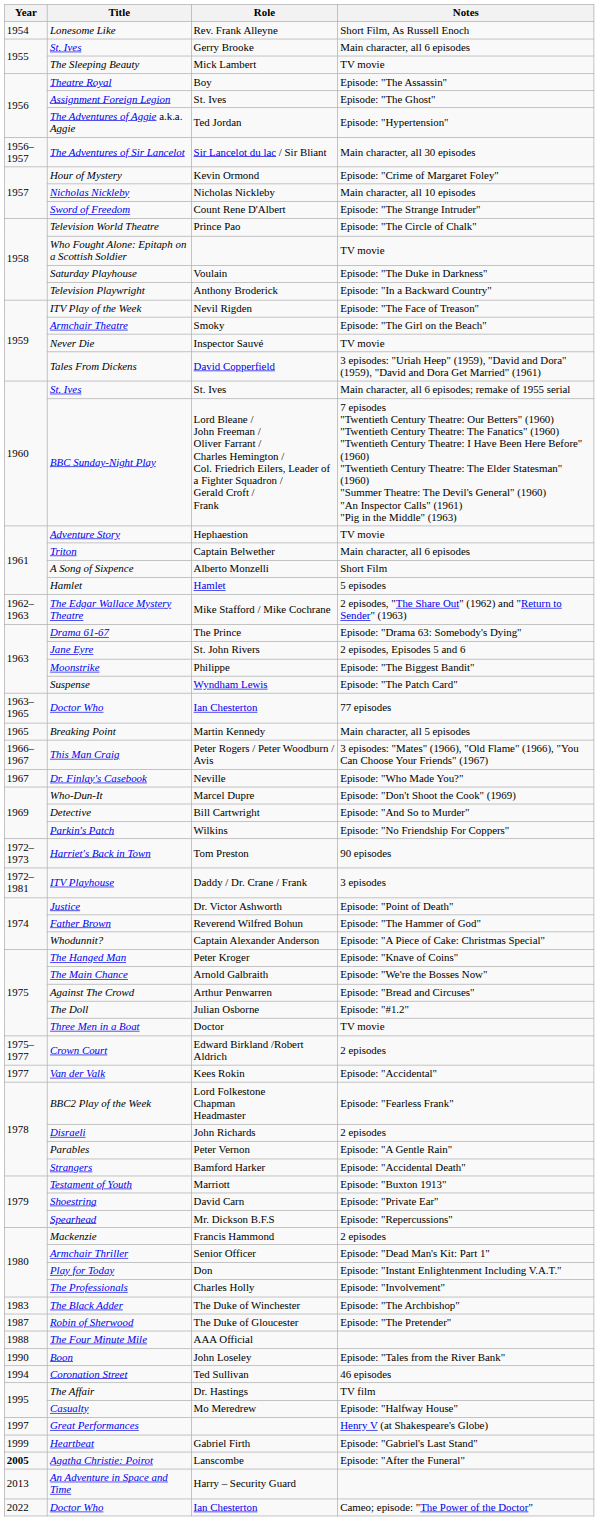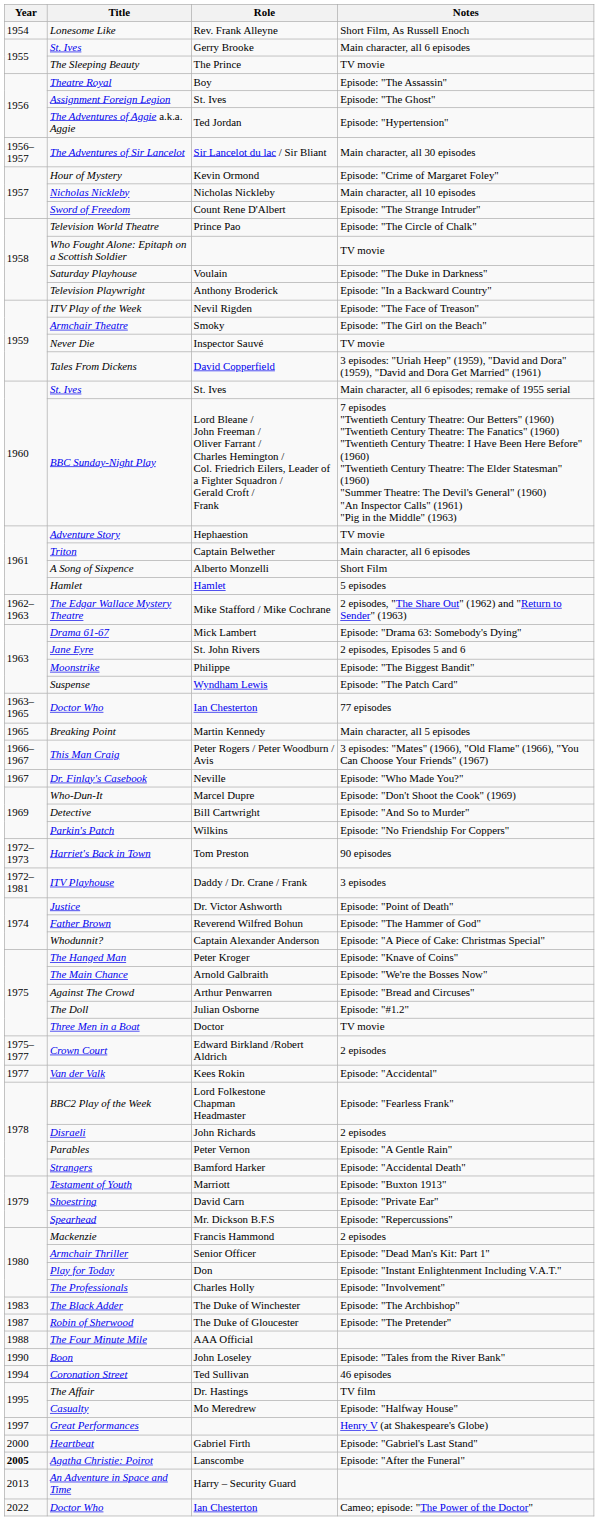 <table class="wikitable sortable">
 <tr>
 <th>Year</th>
 <th>Title</th>
 <th>Role</th>
 <th>Notes</th>
 </tr>
 <tr>
 <td>1954</td>
 <td><em>Lonesome Like</em></td>
 <td>Rev. Frank Alleyne</td>
 <td>Short Film, As Russell Enoch</td>
 </tr>
 <tr>
 <td rowspan="2">1955</td>
 <td><a href='#'><em>St. Ives</em></a></td>
 <td>Gerry Brooke</td>
 <td>Main character, all 6 episodes</td>
 </tr>
 <tr>
 <td><em>The Sleeping Beauty</em></td>
-<td>Mick Lambert</td>
+<td>The Prince</td>
 <td>TV movie</td>
 </tr>
 <tr>
 <td rowspan="3">1956</td>
 <td><a href='#'><em>Theatre Royal</em></a></td>
 <td>Boy</td>
 <td>Episode: "The Assassin"</td>
 </tr>
 <tr>
 <td><em><a href='#'>Assignment Foreign Legion</a></em></td>
 <td>St. Ives</td>
 <td>Episode: "The Ghost"</td>
 </tr>
 <tr>
 <td><em><a href='#'>The Adventures of Aggie</a></em> a.k.a. <em>Aggie</em></td>
 <td>Ted Jordan</td>
 <td>Episode: "Hypertension"</td>
 </tr>
 <tr>
 <td>1956–1957</td>
 <td><em><a href='#'>The Adventures of Sir Lancelot</a></em></td>
 <td><a href='#'>Sir Lancelot du lac</a> / Sir Bliant</td>
 <td>Main character, all 30 episodes</td>
 </tr>
 <tr>
 <td rowspan="3">1957</td>
 <td><em>Hour of Mystery</em></td>
 <td>Kevin Ormond</td>
 <td>Episode: "Crime of Margaret Foley"</td>
 </tr>
 <tr>
 <td><em><a href='#'>Nicholas Nickleby</a></em></td>
 <td>Nicholas Nickleby</td>
 <td>Main character, all 10 episodes</td>
 </tr>
 <tr>
 <td><em><a href='#'>Sword of Freedom</a></em></td>
 <td>Count Rene D'Albert</td>
 <td>Episode: "The Strange Intruder"</td>
 </tr>
 <tr>
 <td rowspan="4">1958</td>
 <td><em>Television World Theatre</em></td>
 <td>Prince Pao</td>
 <td>Episode: "The Circle of Chalk"</td>
 </tr>
 <tr>
 <td><em>Who Fought Alone: Epitaph on a Scottish Soldier</em></td>
 <td></td>
 <td>TV movie</td>
 </tr>
 <tr>
 <td><em>Saturday Playhouse</em></td>
 <td>Voulain</td>
 <td>Episode: "The Duke in Darkness"</td>
 </tr>
 <tr>
 <td><em>Television Playwright</em></td>
 <td>Anthony Broderick</td>
 <td>Episode: "In a Backward Country"</td>
 </tr>
 <tr>
 <td rowspan="4">1959</td>
 <td><em>ITV Play of the Week</em></td>
 <td>Nevil Rigden</td>
 <td>Episode: "The Face of Treason"</td>
 </tr>
 <tr>
 <td><em><a href='#'>Armchair Theatre</a></em></td>
 <td>Smoky</td>
 <td>Episode: "The Girl on the Beach"</td>
 </tr>
 <tr>
 <td><em>Never Die</em></td>
 <td>Inspector Sauvé</td>
 <td>TV movie</td>
 </tr>
 <tr>
 <td><em>Tales From Dickens</em></td>
 <td><a href='#'>David Copperfield</a></td>
 <td>3 episodes: "Uriah Heep" (1959), "David and Dora" (1959), "David and Dora Get Married" (1961)</td>
 </tr>
 <tr>
 <td rowspan="2">1960</td>
 <td><a href='#'><em>St. Ives</em></a></td>
 <td>St. Ives</td>
 <td>Main character, all 6 episodes; remake of 1955 serial</td>
 </tr>
 <tr>
 <td><em><a href='#'>BBC Sunday-Night Play</a></em></td>
 <td>Lord Bleane /<br>John Freeman /<br>Oliver Farrant /<br>Charles Hemington /<br>Col. Friedrich Eilers, Leader of a Fighter Squadron /<br>Gerald Croft /<br>Frank</td>
 <td>7 episodes<br>"Twentieth Century Theatre: Our Betters" (1960)<br>"Twentieth Century Theatre: The Fanatics" (1960)<br>"Twentieth Century Theatre: I Have Been Here Before" (1960)<br>"Twentieth Century Theatre: The Elder Statesman" (1960)<br>"Summer Theatre: The Devil's General" (1960)<br>"An Inspector Calls" (1961)<br>"Pig in the Middle" (1963)</td>
 </tr>
 <tr>
 <td rowspan="4">1961</td>
 <td><em><a href='#'>Adventure Story</a></em></td>
 <td>Hephaestion</td>
 <td>TV movie</td>
 </tr>
 <tr>
 <td><em><a href='#'>Triton</a></em></td>
 <td>Captain Belwether</td>
 <td>Main character, all 6 episodes</td>
 </tr>
 <tr>
 <td><em>A Song of Sixpence</em></td>
 <td>Alberto Monzelli</td>
 <td>Short Film</td>
 </tr>
 <tr>
 <td><em>Hamlet</em></td>
 <td><a href='#'>Hamlet</a></td>
 <td>5 episodes</td>
 </tr>
 <tr>
 <td>1962–1963</td>
 <td><a href='#'><em>The Edgar Wallace Mystery Theatre</em></a></td>
 <td>Mike Stafford / Mike Cochrane</td>
 <td>2 episodes, "<a href='#'>The Share Out</a>" (1962) and "<a href='#'>Return to Sender</a>" (1963)</td>
 </tr>
 <tr>
 <td rowspan="4">1963</td>
 <td><em><a href='#'>Drama 61-67</a></em></td>
-<td>The Prince</td>
+<td>Mick Lambert</td>
 <td>Episode: "Drama 63: Somebody's Dying"</td>
 </tr>
 <tr>
 <td><em><a href='#'>Jane Eyre</a></em></td>
 <td>St. John Rivers</td>
 <td>2 episodes, Episodes 5 and 6</td>
 </tr>
 <tr>
 <td><em><a href='#'>Moonstrike</a></em></td>
 <td>Philippe</td>
 <td>Episode: "The Biggest Bandit"</td>
 </tr>
 <tr>
 <td><em>Suspense</em></td>
 <td><a href='#'>Wyndham Lewis</a></td>
 <td>Episode: "The Patch Card"</td>
 </tr>
 <tr>
 <td>1963–1965</td>
 <td><em><a href='#'>Doctor Who</a></em></td>
 <td><a href='#'>Ian Chesterton</a></td>
 <td>77 episodes</td>
 </tr>
 <tr>
 <td>1965</td>
 <td><em>Breaking Point</em></td>
 <td>Martin Kennedy</td>
 <td>Main character, all 5 episodes</td>
 </tr>
 <tr>
 <td>1966–1967</td>
 <td><em><a href='#'>This Man Craig</a></em></td>
 <td>Peter Rogers / Peter Woodburn / Avis</td>
 <td>3 episodes: "Mates" (1966), "Old Flame" (1966), "You Can Choose Your Friends" (1967)</td>
 </tr>
 <tr>
 <td>1967</td>
 <td><a href='#'><em>Dr. Finlay's Casebook</em></a></td>
 <td>Neville</td>
 <td>Episode: "Who Made You?"</td>
 </tr>
 <tr>
 <td rowspan="3">1969</td>
 <td><em>Who-Dun-It</em></td>
 <td>Marcel Dupre</td>
 <td>Episode: "Don't Shoot the Cook" (1969)</td>
 </tr>
 <tr>
 <td><em>Detective</em></td>
 <td>Bill Cartwright</td>
 <td>Episode: "And So to Murder"</td>
 </tr>
 <tr>
 <td><em><a href='#'>Parkin's Patch</a></em></td>
 <td>Wilkins</td>
 <td>Episode: "No Friendship For Coppers"</td>
 </tr>
 <tr>
 <td>1972–1973</td>
 <td><em><a href='#'>Harriet's Back in Town</a></em></td>
 <td>Tom Preston</td>
 <td>90 episodes</td>
 </tr>
 <tr>
 <td>1972–1981</td>
 <td><em><a href='#'>ITV Playhouse</a></em></td>
 <td>Daddy / Dr. Crane / Frank</td>
 <td>3 episodes</td>
 </tr>
 <tr>
 <td rowspan="3">1974</td>
 <td><a href='#'><em>Justice</em></a></td>
 <td>Dr. Victor Ashworth</td>
 <td>Episode: "Point of Death"</td>
 </tr>
 <tr>
 <td><a href='#'><em>Father Brown</em></a></td>
 <td>Reverend Wilfred Bohun</td>
 <td>Episode: "The Hammer of God"</td>
 </tr>
 <tr>
 <td><em>Whodunnit?</em></td>
 <td>Captain Alexander Anderson</td>
 <td>Episode: "A Piece of Cake: Christmas Special"</td>
 </tr>
 <tr>
 <td rowspan="5">1975</td>
 <td><a href='#'><em>The Hanged Man</em></a></td>
 <td>Peter Kroger</td>
 <td>Episode: "Knave of Coins"</td>
 </tr>
 <tr>
 <td><em><a href='#'>The Main Chance</a></em></td>
 <td>Arnold Galbraith</td>
 <td>Episode: "We're the Bosses Now"</td>
 </tr>
 <tr>
 <td><em>Against The Crowd</em></td>
 <td>Arthur Penwarren</td>
 <td>Episode: "Bread and Circuses"</td>
 </tr>
 <tr>
 <td><em>The Doll</em></td>
 <td>Julian Osborne</td>
 <td>Episode: "#1.2"</td>
 </tr>
 <tr>
 <td><em><a href='#'>Three Men in a Boat</a></em></td>
 <td>Doctor</td>
 <td>TV movie</td>
 </tr>
 <tr>
 <td>1975–1977</td>
 <td><a href='#'><em>Crown Court</em></a></td>
 <td>Edward Birkland /Robert Aldrich</td>
 <td>2 episodes</td>
 </tr>
 <tr>
 <td>1977</td>
 <td><a href='#'><em>Van der Valk</em></a></td>
 <td>Kees Rokin</td>
 <td>Episode: "Accidental"</td>
 </tr>
 <tr>
 <td rowspan=4>1978</td>
 <td><em>BBC2 Play of the Week</em></td>
 <td>Lord Folkestone<br>Chapman<br>Headmaster</td>
 <td>Episode: "Fearless Frank"</td>
 </tr>
 <tr>
 <td><a href='#'><em>Disraeli</em></a></td>
 <td>John Richards</td>
 <td>2 episodes</td>
 </tr>
 <tr>
 <td><em>Parables</em></td>
 <td>Peter Vernon</td>
 <td>Episode: "A Gentle Rain"</td>
 </tr>
 <tr>
 <td><a href='#'><em>Strangers</em></a></td>
 <td>Bamford Harker</td>
 <td>Episode: "Accidental Death"</td>
 </tr>
 <tr>
 <td rowspan=3>1979</td>
 <td><em><a href='#'>Testament of Youth</a></em></td>
 <td>Marriott</td>
 <td>Episode: "Buxton 1913"</td>
 </tr>
 <tr>
 <td><a href='#'><em>Shoestring</em></a></td>
 <td>David Carn</td>
 <td>Episode: "Private Ear"</td>
 </tr>
 <tr>
 <td><a href='#'><em>Spearhead</em></a></td>
 <td>Mr. Dickson B.F.S</td>
 <td>Episode: "Repercussions"</td>
 </tr>
 <tr>
 <td rowspan=4>1980</td>
 <td><em>Mackenzie</em></td>
 <td>Francis Hammond</td>
 <td>2 episodes</td>
 </tr>
 <tr>
 <td><em><a href='#'>Armchair Thriller</a></em></td>
 <td>Senior Officer</td>
 <td>Episode: "Dead Man's Kit: Part 1"</td>
 </tr>
 <tr>
 <td><em><a href='#'>Play for Today</a></em></td>
 <td>Don</td>
 <td>Episode: "Instant Enlightenment Including V.A.T."</td>
 </tr>
 <tr>
 <td><a href='#'><em>The Professionals</em></a></td>
 <td>Charles Holly</td>
 <td>Episode: "Involvement"</td>
 </tr>
 <tr>
 <td>1983</td>
 <td><em><a href='#'>The Black Adder</a></em></td>
 <td>The Duke of Winchester</td>
 <td>Episode: "The Archbishop"</td>
 </tr>
 <tr>
 <td>1987</td>
 <td><em><a href='#'>Robin of Sherwood</a></em></td>
 <td>The Duke of Gloucester</td>
 <td>Episode: "The Pretender"</td>
 </tr>
 <tr>
 <td>1988</td>
 <td><em><a href='#'>The Four Minute Mile</a></em></td>
 <td>AAA Official</td>
 <td></td>
 </tr>
 <tr>
 <td>1990</td>
 <td><a href='#'><em>Boon</em></a></td>
 <td>John Loseley</td>
 <td>Episode: "Tales from the River Bank"</td>
 </tr>
 <tr>
 <td>1994</td>
 <td><em><a href='#'>Coronation Street</a></em></td>
 <td>Ted Sullivan</td>
 <td>46 episodes</td>
 </tr>
 <tr>
 <td rowspan="2">1995</td>
 <td><em>The Affair</em></td>
 <td>Dr. Hastings</td>
 <td>TV film</td>
 </tr>
 <tr>
 <td><a href='#'><em>Casualty</em></a></td>
 <td>Mo Meredrew</td>
 <td>Episode: "Halfway House"</td>
 </tr>
 <tr>
 <td>1997</td>
 <td><em><a href='#'>Great Performances</a></em></td>
 <td></td>
 <td><a href='#'>Henry V</a> (at Shakespeare's Globe)</td>
 </tr>
 <tr>
-<td>1999</td>
+<td>2000</td>
 <td><a href='#'><em>Heartbeat</em></a></td>
 <td>Gabriel Firth</td>
 <td>Episode: "Gabriel's Last Stand"</td>
 </tr>
 <tr>
 <td><strong>2005</strong></td>
 <td><a href='#'><em>Agatha Christie: Poirot</em></a></td>
 <td>Lanscombe</td>
 <td>Episode: "After the Funeral"</td>
 </tr>
 <tr>
 <td>2013</td>
 <td><em><a href='#'>An Adventure in Space and Time</a></em></td>
 <td>Harry – Security Guard</td>
 <td></td>
 </tr>
 <tr>
 <td>2022</td>
 <td><em><a href='#'>Doctor Who</a></em></td>
 <td><a href='#'>Ian Chesterton</a></td>
 <td>Cameo; episode: "<a href='#'>The Power of the Doctor</a>"</td>
 </tr>
 </table>
